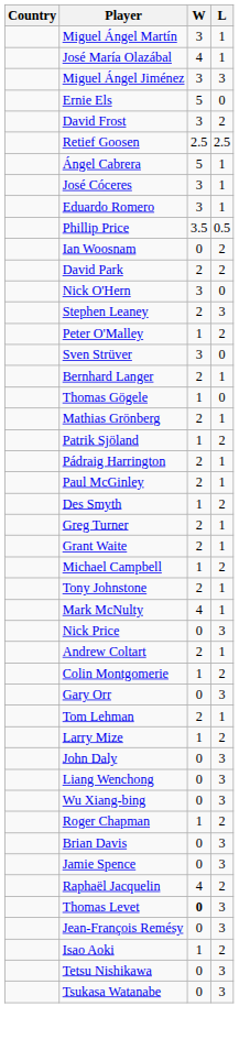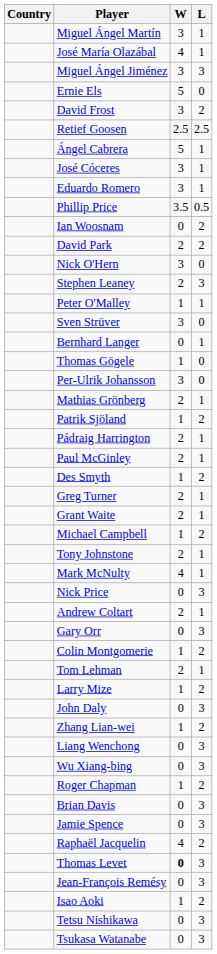 <table class="wikitable sortable">
 <tr>
 <th>Country</th>
 <th>Player</th>
 <th>W</th>
 <th>L</th>
 </tr>
 <tr>
 <td></td>
 <td><a href='#'>Miguel Ángel Martín</a></td>
 <td align=center>3</td>
 <td align=center>1</td>
 </tr>
 <tr>
 <td></td>
 <td><a href='#'>José María Olazábal</a></td>
 <td align=center>4</td>
 <td align=center>1</td>
 </tr>
 <tr>
 <td></td>
 <td><a href='#'>Miguel Ángel Jiménez</a></td>
 <td align=center>3</td>
 <td align=center>3</td>
 </tr>
 <tr>
 <td></td>
 <td><a href='#'>Ernie Els</a></td>
 <td align=center>5</td>
 <td align=center>0</td>
 </tr>
 <tr>
 <td></td>
 <td><a href='#'>David Frost</a></td>
 <td align=center>3</td>
 <td align=center>2</td>
 </tr>
 <tr>
 <td></td>
 <td><a href='#'>Retief Goosen</a></td>
 <td align=center>2.5</td>
 <td align=center>2.5</td>
 </tr>
 <tr>
 <td></td>
 <td><a href='#'>Ángel Cabrera</a></td>
 <td align=center>5</td>
 <td align=center>1</td>
 </tr>
 <tr>
 <td></td>
 <td><a href='#'>José Cóceres</a></td>
 <td align=center>3</td>
 <td align=center>1</td>
 </tr>
 <tr>
 <td></td>
 <td><a href='#'>Eduardo Romero</a></td>
 <td align=center>3</td>
 <td align=center>1</td>
 </tr>
 <tr>
 <td></td>
 <td><a href='#'>Phillip Price</a></td>
 <td align=center>3.5</td>
 <td align=center>0.5</td>
 </tr>
 <tr>
 <td></td>
 <td><a href='#'>Ian Woosnam</a></td>
 <td align=center>0</td>
 <td align=center>2</td>
 </tr>
 <tr>
 <td></td>
 <td><a href='#'>David Park</a></td>
 <td align=center>2</td>
 <td align=center>2</td>
 </tr>
 <tr>
 <td></td>
 <td><a href='#'>Nick O'Hern</a></td>
 <td align=center>3</td>
 <td align=center>0</td>
 </tr>
 <tr>
 <td></td>
 <td><a href='#'>Stephen Leaney</a></td>
 <td align=center>2</td>
 <td align=center>3</td>
 </tr>
 <tr>
 <td></td>
 <td><a href='#'>Peter O'Malley</a></td>
 <td align=center>1</td>
-<td align=center>2</td>
+<td align=center>1</td>
 </tr>
 <tr>
 <td></td>
 <td><a href='#'>Sven Strüver</a></td>
 <td align=center>3</td>
 <td align=center>0</td>
 </tr>
 <tr>
 <td></td>
 <td><a href='#'>Bernhard Langer</a></td>
-<td align=center>2</td>
+<td align=center>0</td>
 <td align=center>1</td>
 </tr>
 <tr>
 <td></td>
 <td><a href='#'>Thomas Gögele</a></td>
 <td align=center>1</td>
+<td align=center>0</td>
+</tr>
+<tr>
+<td></td>
+<td><a href='#'>Per-Ulrik Johansson</a></td>
+<td align=center>3</td>
 <td align=center>0</td>
 </tr>
 <tr>
 <td></td>
 <td><a href='#'>Mathias Grönberg</a></td>
 <td align=center>2</td>
 <td align=center>1</td>
 </tr>
 <tr>
 <td></td>
 <td><a href='#'>Patrik Sjöland</a></td>
 <td align=center>1</td>
 <td align=center>2</td>
 </tr>
 <tr>
 <td></td>
 <td><a href='#'>Pádraig Harrington</a></td>
 <td align=center>2</td>
 <td align=center>1</td>
 </tr>
 <tr>
 <td></td>
 <td><a href='#'>Paul McGinley</a></td>
 <td align=center>2</td>
 <td align=center>1</td>
 </tr>
 <tr>
 <td></td>
 <td><a href='#'>Des Smyth</a></td>
 <td align=center>1</td>
 <td align=center>2</td>
 </tr>
 <tr>
 <td></td>
 <td><a href='#'>Greg Turner</a></td>
 <td align=center>2</td>
 <td align=center>1</td>
 </tr>
 <tr>
 <td></td>
 <td><a href='#'>Grant Waite</a></td>
 <td align=center>2</td>
 <td align=center>1</td>
 </tr>
 <tr>
 <td></td>
 <td><a href='#'>Michael Campbell</a></td>
 <td align=center>1</td>
 <td align=center>2</td>
 </tr>
 <tr>
 <td></td>
 <td><a href='#'>Tony Johnstone</a></td>
 <td align=center>2</td>
 <td align=center>1</td>
 </tr>
 <tr>
 <td></td>
 <td><a href='#'>Mark McNulty</a></td>
 <td align=center>4</td>
 <td align=center>1</td>
 </tr>
 <tr>
 <td></td>
 <td><a href='#'>Nick Price</a></td>
 <td align=center>0</td>
 <td align=center>3</td>
 </tr>
 <tr>
 <td></td>
 <td><a href='#'>Andrew Coltart</a></td>
 <td align=center>2</td>
 <td align=center>1</td>
 </tr>
 <tr>
 <td></td>
+<td><a href='#'>Gary Orr</a></td>
+<td align=center>0</td>
+<td align=center>3</td>
+</tr>
+<tr>
+<td></td>
 <td><a href='#'>Colin Montgomerie</a></td>
 <td align=center>1</td>
 <td align=center>2</td>
-</tr>
-<tr>
-<td></td>
-<td><a href='#'>Gary Orr</a></td>
-<td align=center>0</td>
-<td align=center>3</td>
 </tr>
 <tr>
 <td></td>
 <td><a href='#'>Tom Lehman</a></td>
 <td align=center>2</td>
 <td align=center>1</td>
 </tr>
 <tr>
 <td></td>
 <td><a href='#'>Larry Mize</a></td>
 <td align=center>1</td>
 <td align=center>2</td>
 </tr>
 <tr>
 <td></td>
 <td><a href='#'>John Daly</a></td>
 <td align=center>0</td>
 <td align=center>3</td>
+</tr>
+<tr>
+<td></td>
+<td><a href='#'>Zhang Lian-wei</a></td>
+<td align=center>1</td>
+<td align=center>2</td>
 </tr>
 <tr>
 <td></td>
 <td><a href='#'>Liang Wenchong</a></td>
 <td align=center>0</td>
 <td align=center>3</td>
 </tr>
 <tr>
 <td></td>
 <td><a href='#'>Wu Xiang-bing</a></td>
 <td align=center>0</td>
 <td align=center>3</td>
 </tr>
 <tr>
 <td></td>
 <td><a href='#'>Roger Chapman</a></td>
 <td align=center>1</td>
 <td align=center>2</td>
 </tr>
 <tr>
 <td></td>
 <td><a href='#'>Brian Davis</a></td>
 <td align=center>0</td>
 <td align=center>3</td>
 </tr>
 <tr>
 <td></td>
 <td><a href='#'>Jamie Spence</a></td>
 <td align=center>0</td>
 <td align=center>3</td>
 </tr>
 <tr>
 <td></td>
 <td><a href='#'>Raphaël Jacquelin</a></td>
 <td align=center>4</td>
 <td align=center>2</td>
 </tr>
 <tr>
 <td></td>
 <td><a href='#'>Thomas Levet</a></td>
 <td align=center><strong>0</strong></td>
 <td align=center>3</td>
 </tr>
 <tr>
 <td></td>
 <td><a href='#'>Jean-François Remésy</a></td>
 <td align=center>0</td>
 <td align=center>3</td>
 </tr>
 <tr>
 <td></td>
 <td><a href='#'>Isao Aoki</a></td>
 <td align=center>1</td>
 <td align=center>2</td>
 </tr>
 <tr>
 <td></td>
 <td><a href='#'>Tetsu Nishikawa</a></td>
 <td align=center>0</td>
 <td align=center>3</td>
 </tr>
 <tr>
 <td></td>
 <td><a href='#'>Tsukasa Watanabe</a></td>
 <td align=center>0</td>
 <td align=center>3</td>
 </tr>
 </table>
